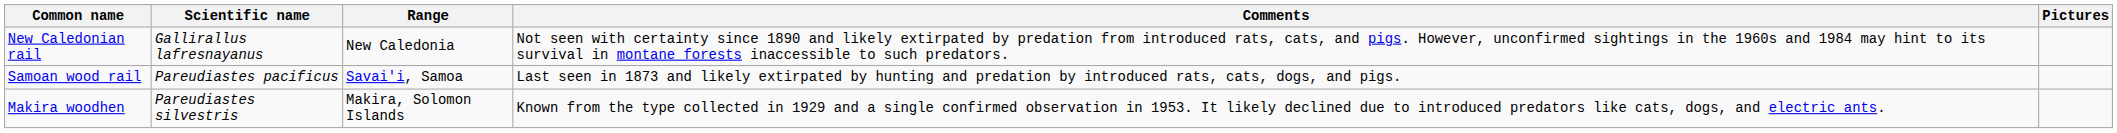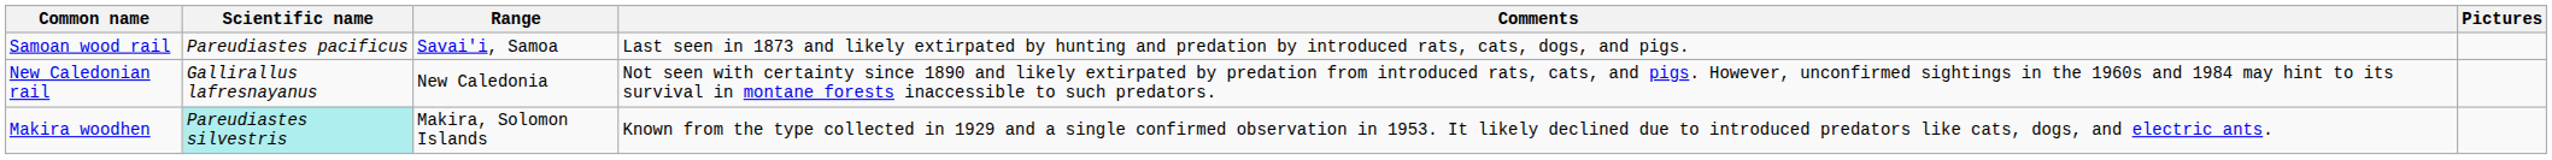 <table class="wikitable sortable">
 <tr>
 <th>Common name</th>
 <th>Scientific name</th>
 <th>Range</th>
 <th class="unsortable">Comments</th>
 <th class="unsortable">Pictures</th>
 </tr>
 <tr>
+<td><a href='#'>Samoan wood rail</a></td>
+<td><em>Pareudiastes pacificus</em></td>
+<td><a href='#'>Savai'i</a>, Samoa</td>
+<td>Last seen in 1873 and likely extirpated by hunting and predation by introduced rats, cats, dogs, and pigs.</td>
+<td></td>
+</tr>
+<tr>
 <td><a href='#'>New Caledonian rail</a></td>
 <td><em>Gallirallus lafresnayanus</em></td>
 <td>New Caledonia</td>
 <td>Not seen with certainty since 1890 and likely extirpated by predation from introduced rats, cats, and <a href='#'>pigs</a>. However, unconfirmed sightings in the 1960s and 1984 may hint to its survival in <a href='#'>montane forests</a> inaccessible to such predators.</td>
 <td></td>
 </tr>
 <tr>
-<td><a href='#'>Samoan wood rail</a></td>
-<td><em>Pareudiastes pacificus</em></td>
-<td><a href='#'>Savai'i</a>, Samoa</td>
-<td>Last seen in 1873 and likely extirpated by hunting and predation by introduced rats, cats, dogs, and pigs.</td>
-<td></td>
-</tr>
-<tr>
 <td><a href='#'>Makira woodhen</a></td>
-<td><em>Pareudiastes silvestris</em></td>
+<td style="background: paleturquoise;"><em>Pareudiastes silvestris</em></td>
 <td>Makira, Solomon Islands</td>
 <td>Known from the type collected in 1929 and a single confirmed observation in 1953. It likely declined due to introduced predators like cats, dogs, and <a href='#'>electric ants</a>.</td>
 <td></td>
 </tr>
 </table>
